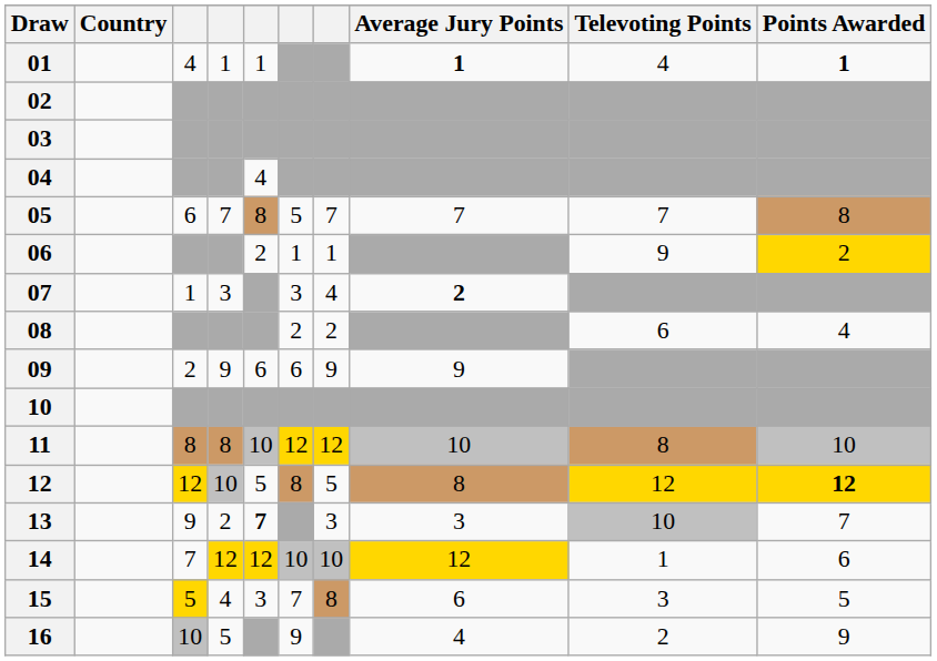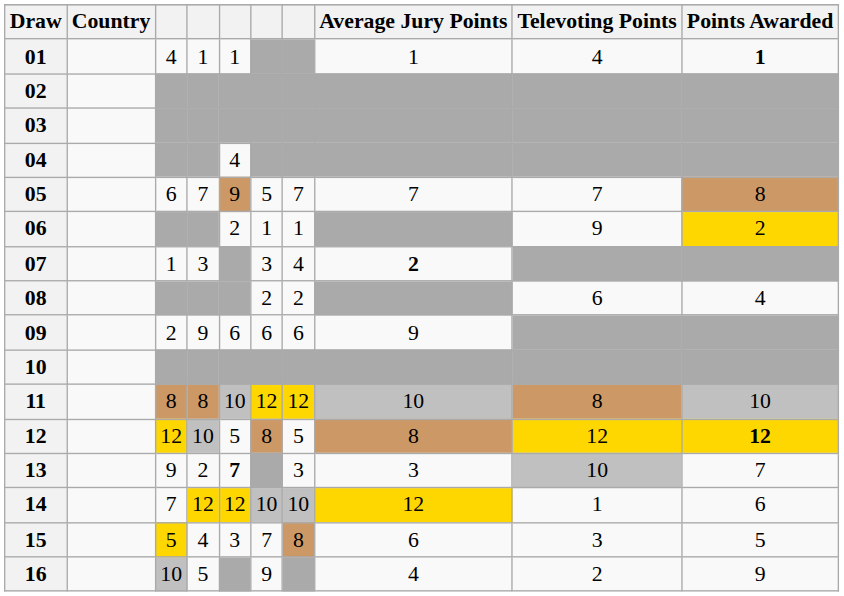 <table class="sortable wikitable collapsible plainrowheaders" style="text-align:center;">
 <tr>
 </tr>
 <tr>
 <th scope="col">Draw</th>
 <th scope="col">Country</th>
 <th scope="col"><small></small></th>
 <th scope="col"><small></small></th>
 <th scope="col"><small></small></th>
 <th scope="col"><small></small></th>
 <th scope="col"><small></small></th>
 <th scope="col">Average Jury Points</th>
 <th scope="col">Televoting Points</th>
 <th scope="col">Points Awarded</th>
 </tr>
 <tr>
 <th scope="row" style="text-align:center;">01</th>
 <td style="text-align:left;"></td>
 <td>4</td>
 <td>1</td>
 <td>1</td>
 <td style="background:#AAAAAA;"></td>
 <td style="background:#AAAAAA;"></td>
-<td><strong>1</strong></td>
+<td>1</td>
 <td>4</td>
 <td><strong>1</strong></td>
 </tr>
 <tr class="sortbottom">
 <th scope="row" style="text-align:center;">02</th>
 <td style="text-align:left;"></td>
 <td style="background:#AAAAAA;"></td>
 <td style="background:#AAAAAA;"></td>
 <td style="background:#AAAAAA;"></td>
 <td style="background:#AAAAAA;"></td>
 <td style="background:#AAAAAA;"></td>
 <td style="background:#AAAAAA;"></td>
 <td style="background:#AAAAAA;"></td>
 <td style="background:#AAAAAA;"></td>
 </tr>
 <tr>
 <th scope="row" style="text-align:center;">03</th>
 <td style="text-align:left;"></td>
 <td style="background:#AAAAAA;"></td>
 <td style="background:#AAAAAA;"></td>
 <td style="background:#AAAAAA;"></td>
 <td style="background:#AAAAAA;"></td>
 <td style="background:#AAAAAA;"></td>
 <td style="background:#AAAAAA;"></td>
 <td style="background:#AAAAAA;"></td>
 <td style="background:#AAAAAA;"></td>
 </tr>
 <tr>
 <th scope="row" style="text-align:center;">04</th>
 <td style="text-align:left;"></td>
 <td style="background:#AAAAAA;"></td>
 <td style="background:#AAAAAA;"></td>
 <td>4</td>
 <td style="background:#AAAAAA;"></td>
 <td style="background:#AAAAAA;"></td>
 <td style="background:#AAAAAA;"></td>
 <td style="background:#AAAAAA;"></td>
 <td style="background:#AAAAAA;"></td>
 </tr>
 <tr>
 <th scope="row" style="text-align:center;">05</th>
 <td style="text-align:left;"></td>
 <td>6</td>
 <td>7</td>
-<td style="background:#CC9966;">8</td>
+<td style="background:#CC9966;">9</td>
 <td>5</td>
 <td>7</td>
 <td>7</td>
 <td>7</td>
 <td style="background:#CC9966;">8</td>
 </tr>
 <tr>
 <th scope="row" style="text-align:center;">06</th>
 <td style="text-align:left;"></td>
 <td style="background:#AAAAAA;"></td>
 <td style="background:#AAAAAA;"></td>
 <td>2</td>
 <td>1</td>
 <td>1</td>
 <td style="background:#AAAAAA;"></td>
 <td>9</td>
 <td style="background: gold;">2</td>
 </tr>
 <tr>
 <th scope="row" style="text-align:center;">07</th>
 <td style="text-align:left;"></td>
 <td>1</td>
 <td>3</td>
 <td style="background:#AAAAAA;"></td>
 <td>3</td>
 <td>4</td>
 <td><strong>2</strong></td>
 <td style="background:#AAAAAA;"></td>
 <td style="background:#AAAAAA;"></td>
 </tr>
 <tr>
 <th scope="row" style="text-align:center;">08</th>
 <td style="text-align:left;"></td>
 <td style="background:#AAAAAA;"></td>
 <td style="background:#AAAAAA;"></td>
 <td style="background:#AAAAAA;"></td>
 <td>2</td>
 <td>2</td>
 <td style="background:#AAAAAA;"></td>
 <td>6</td>
 <td>4</td>
 </tr>
 <tr>
 <th scope="row" style="text-align:center;">09</th>
 <td style="text-align:left;"></td>
 <td>2</td>
 <td>9</td>
 <td>6</td>
 <td>6</td>
-<td>9</td>
+<td>6</td>
 <td>9</td>
 <td style="background:#AAAAAA;"></td>
 <td style="background:#AAAAAA;"></td>
 </tr>
 <tr>
 <th scope="row" style="text-align:center;">10</th>
 <td style="text-align:left;"></td>
 <td style="background:#AAAAAA;"></td>
 <td style="background:#AAAAAA;"></td>
 <td style="background:#AAAAAA;"></td>
 <td style="background:#AAAAAA;"></td>
 <td style="background:#AAAAAA;"></td>
 <td style="background:#AAAAAA;"></td>
 <td style="background:#AAAAAA;"></td>
 <td style="background:#AAAAAA;"></td>
 </tr>
 <tr>
 <th scope="row" style="text-align:center;">11</th>
 <td style="text-align:left;"></td>
 <td style="background:#CC9966;">8</td>
 <td style="background:#CC9966;">8</td>
 <td style="background:silver;">10</td>
 <td style="background:gold;">12</td>
 <td style="background:gold;">12</td>
 <td style="background:silver;">10</td>
 <td style="background:#CC9966;">8</td>
 <td style="background:silver;">10</td>
 </tr>
 <tr>
 <th scope="row" style="text-align:center;">12</th>
 <td style="text-align:left;"></td>
 <td style="background:gold;">12</td>
 <td style="background:silver;">10</td>
 <td>5</td>
 <td style="background:#CC9966;">8</td>
 <td>5</td>
 <td style="background:#CC9966;">8</td>
 <td style="background:gold;">12</td>
 <td style="background:gold;"><strong>12</strong></td>
 </tr>
 <tr>
 <th scope="row" style="text-align:center;">13</th>
 <td style="text-align:left;"></td>
 <td>9</td>
 <td>2</td>
 <td><strong>7</strong></td>
 <td style="background:#AAAAAA;"></td>
 <td>3</td>
 <td>3</td>
 <td style="background:silver;">10</td>
 <td>7</td>
 </tr>
 <tr>
 <th scope="row" style="text-align:center;">14</th>
 <td style="text-align:left;"></td>
 <td>7</td>
 <td style="background:gold;">12</td>
 <td style="background:gold;">12</td>
 <td style="background:silver;">10</td>
 <td style="background:silver;">10</td>
 <td style="background:gold;">12</td>
 <td>1</td>
 <td>6</td>
 </tr>
 <tr>
 <th scope="row" style="text-align:center;">15</th>
 <td style="text-align:left;"></td>
 <td style="background: gold;">5</td>
 <td>4</td>
 <td>3</td>
 <td>7</td>
 <td style="background:#CC9966;">8</td>
 <td>6</td>
 <td>3</td>
 <td>5</td>
 </tr>
 <tr>
 <th scope="row" style="text-align:center;">16</th>
 <td style="text-align:left;"></td>
 <td style="background:silver;">10</td>
 <td>5</td>
 <td style="background:#AAAAAA;"></td>
 <td>9</td>
 <td style="background:#AAAAAA;"></td>
 <td>4</td>
 <td>2</td>
 <td>9</td>
 </tr>
 </table>
